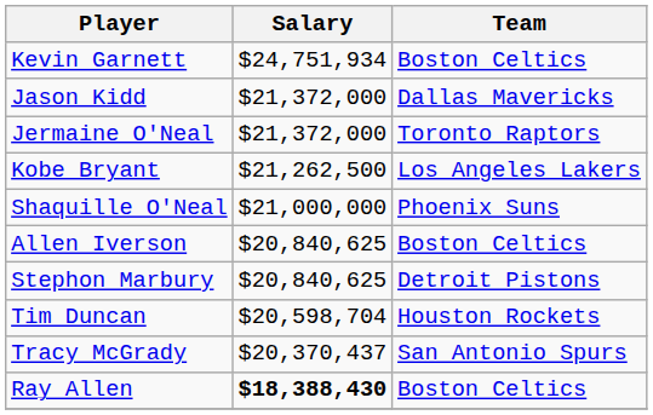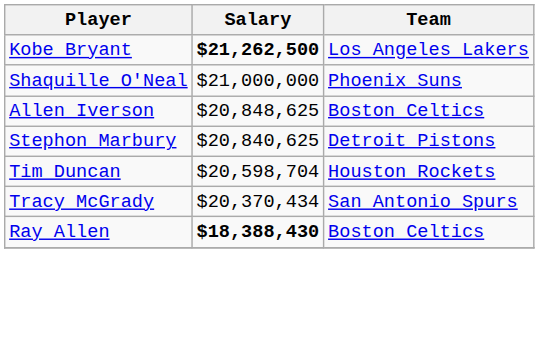 <table class="wikitable">
 <tr>
 <th>Player</th>
 <th>Salary</th>
 <th>Team</th>
 </tr>
 <tr>
-<td><a href='#'>Kevin Garnett</a></td>
-<td>$24,751,934</td>
-<td><a href='#'>Boston Celtics</a></td>
-</tr>
-<tr>
-<td><a href='#'>Jason Kidd</a></td>
-<td>$21,372,000</td>
-<td><a href='#'>Dallas Mavericks</a></td>
-</tr>
-<tr>
-<td><a href='#'>Jermaine O'Neal</a></td>
-<td>$21,372,000</td>
-<td><a href='#'>Toronto Raptors</a></td>
-</tr>
-<tr>
 <td><a href='#'>Kobe Bryant</a></td>
-<td>$21,262,500</td>
+<td><strong>$21,262,500</strong></td>
 <td><a href='#'>Los Angeles Lakers</a></td>
 </tr>
 <tr>
 <td><a href='#'>Shaquille O'Neal</a></td>
 <td>$21,000,000</td>
 <td><a href='#'>Phoenix Suns</a></td>
 </tr>
 <tr>
 <td><a href='#'>Allen Iverson</a></td>
-<td>$20,840,625</td>
+<td>$20,848,625</td>
 <td><a href='#'>Boston Celtics</a></td>
 </tr>
 <tr>
 <td><a href='#'>Stephon Marbury</a></td>
 <td>$20,840,625</td>
 <td><a href='#'>Detroit Pistons</a></td>
 </tr>
 <tr>
 <td><a href='#'>Tim Duncan</a></td>
 <td>$20,598,704</td>
 <td><a href='#'>Houston Rockets</a></td>
 </tr>
 <tr>
 <td><a href='#'>Tracy McGrady</a></td>
-<td>$20,370,437</td>
+<td>$20,370,434</td>
 <td><a href='#'>San Antonio Spurs</a></td>
 </tr>
 <tr>
 <td><a href='#'>Ray Allen</a></td>
 <td><strong>$18,388,430</strong></td>
 <td><a href='#'>Boston Celtics</a></td>
 </tr>
 <tr>
 </tr>
 </table>
